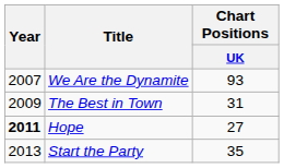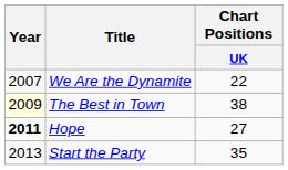 <table class="wikitable">
 <tr>
 <th rowspan="2">Year</th>
 <th rowspan="2">Title</th>
 <th colspan="3">Chart Positions</th>
 </tr>
 <tr>
 <th style="width:86px;"><small><a href='#'>UK</a></small></th>
 </tr>
 <tr>
 <td>2007</td>
 <td><em><a href='#'>We Are the Dynamite</a></em></td>
-<td style="text-align:center;">93</td>
+<td style="text-align:center;">22</td>
 </tr>
 <tr>
-<td>2009</td>
+<td style="background: lightyellow;">2009</td>
 <td><em><a href='#'>The Best in Town</a></em></td>
-<td style="text-align:center;">31</td>
+<td style="text-align:center;">38</td>
 </tr>
 <tr>
 <td><strong>2011</strong></td>
 <td><em><a href='#'>Hope</a></em></td>
 <td style="text-align:center;">27</td>
 </tr>
 <tr>
 <td>2013</td>
 <td><em><a href='#'>Start the Party</a></em></td>
 <td style="text-align:center;">35</td>
 </tr>
 </table>
